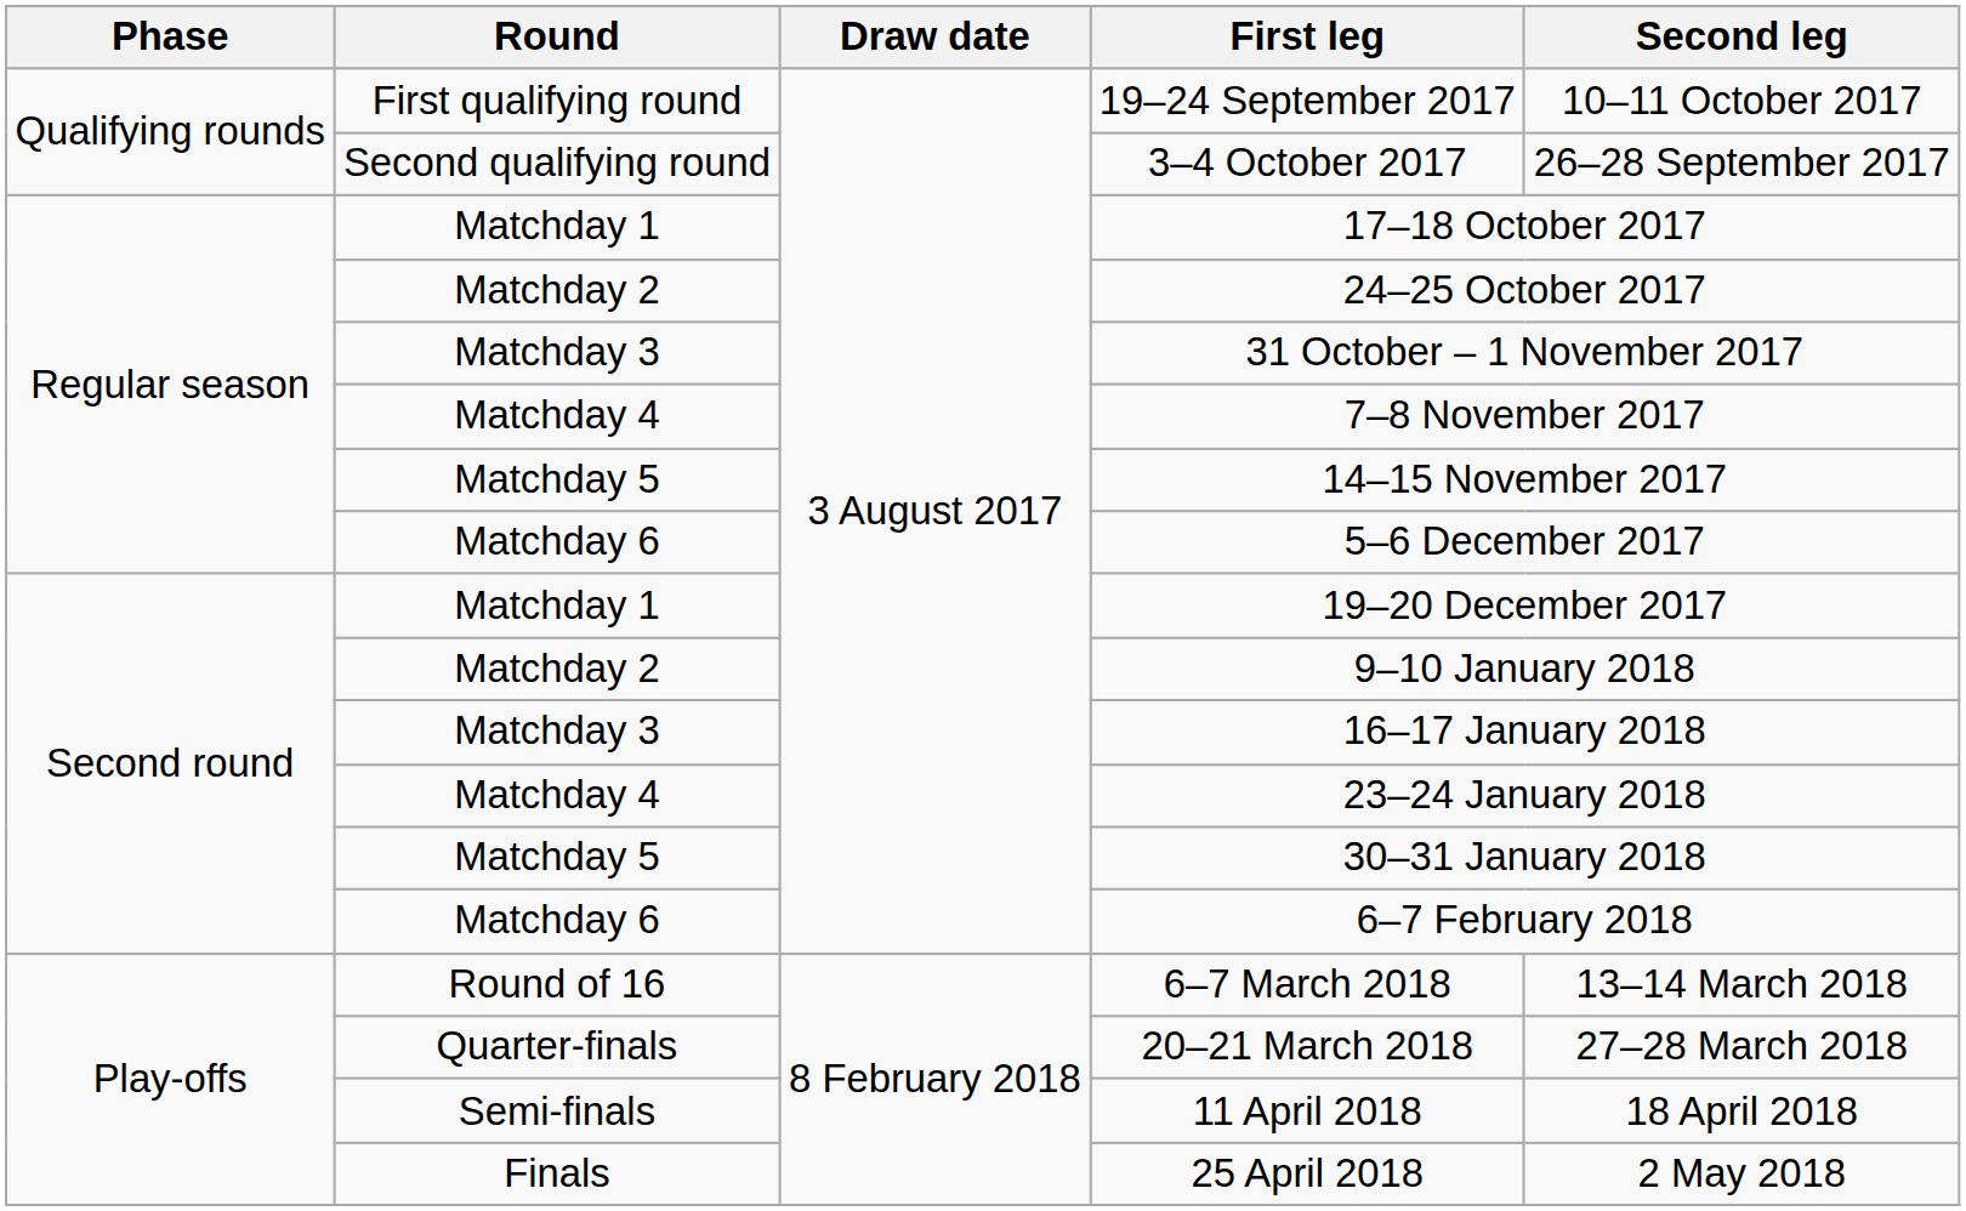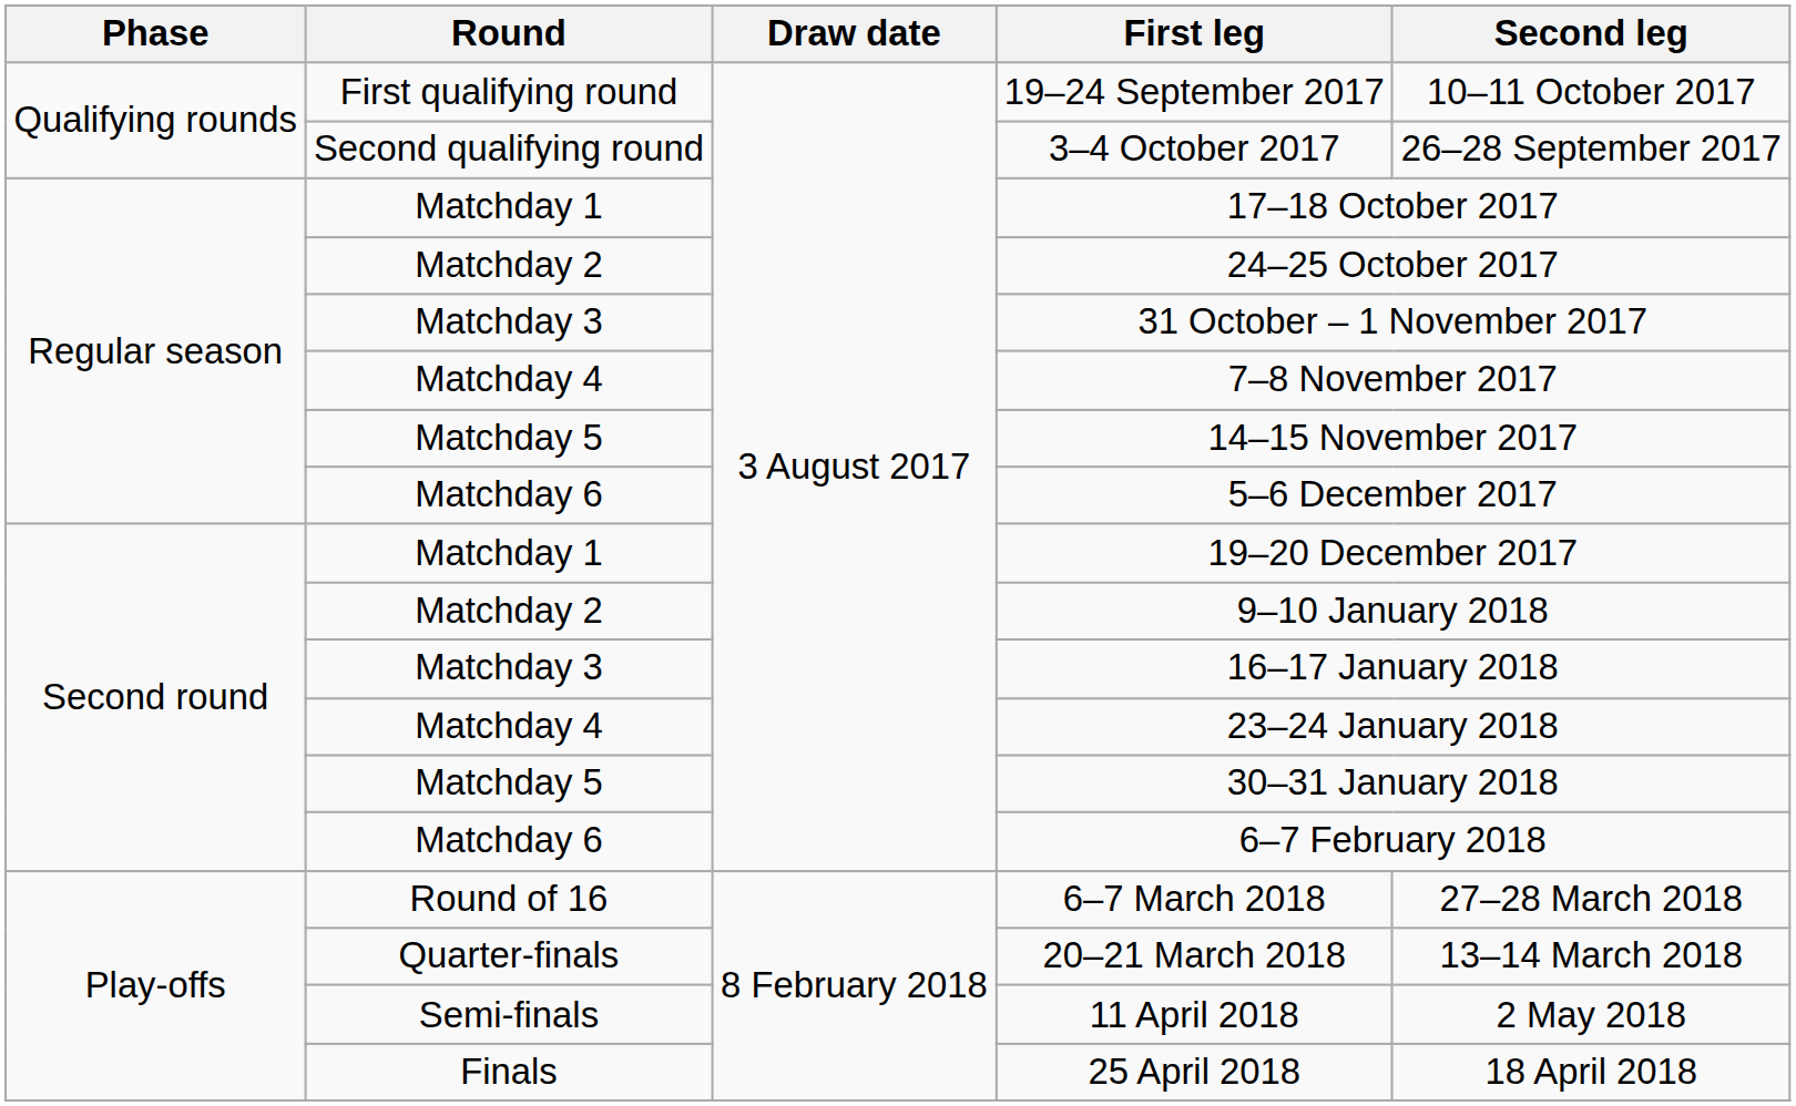 <table class="wikitable" style="text-align:center">
 <tr>
 <th>Phase</th>
 <th>Round</th>
 <th>Draw date</th>
 <th>First leg</th>
 <th>Second leg</th>
 </tr>
 <tr>
 <td rowspan=2>Qualifying rounds</td>
 <td>First qualifying round</td>
 <td rowspan=14>3 August 2017</td>
 <td>19–24 September 2017</td>
 <td>10–11 October 2017</td>
 </tr>
 <tr>
 <td>Second qualifying round</td>
 <td>3–4 October 2017</td>
 <td>26–28 September 2017</td>
 </tr>
 <tr>
 <td rowspan=6>Regular season</td>
 <td>Matchday 1</td>
 <td colspan=2>17–18 October 2017</td>
 </tr>
 <tr>
 <td>Matchday 2</td>
 <td colspan=2>24–25 October 2017</td>
 </tr>
 <tr>
 <td>Matchday 3</td>
 <td colspan=2>31 October  – 1 November 2017</td>
 </tr>
 <tr>
 <td>Matchday 4</td>
 <td colspan=2>7–8 November 2017</td>
 </tr>
 <tr>
 <td>Matchday 5</td>
 <td colspan=2>14–15 November 2017</td>
 </tr>
 <tr>
 <td>Matchday 6</td>
 <td colspan=2>5–6 December 2017</td>
 </tr>
 <tr>
 <td rowspan=6>Second round</td>
 <td>Matchday 1</td>
 <td colspan=2>19–20 December 2017</td>
 </tr>
 <tr>
 <td>Matchday 2</td>
 <td colspan=2>9–10 January 2018</td>
 </tr>
 <tr>
 <td>Matchday 3</td>
 <td colspan=2>16–17 January 2018</td>
 </tr>
 <tr>
 <td>Matchday 4</td>
 <td colspan=2>23–24 January 2018</td>
 </tr>
 <tr>
 <td>Matchday 5</td>
 <td colspan=2>30–31 January 2018</td>
 </tr>
 <tr>
 <td>Matchday 6</td>
 <td colspan=2>6–7 February 2018</td>
 </tr>
 <tr>
 <td rowspan=4>Play-offs</td>
 <td>Round of 16</td>
 <td rowspan=4>8 February 2018</td>
 <td>6–7 March 2018</td>
-<td>13–14 March 2018</td>
+<td>27–28 March 2018</td>
 </tr>
 <tr>
 <td>Quarter-finals</td>
 <td>20–21 March 2018</td>
-<td>27–28 March 2018</td>
+<td>13–14 March 2018</td>
 </tr>
 <tr>
 <td>Semi-finals</td>
 <td>11 April 2018</td>
-<td>18 April 2018</td>
+<td>2 May 2018</td>
 </tr>
 <tr>
 <td>Finals</td>
 <td>25 April 2018</td>
-<td>2 May 2018</td>
+<td>18 April 2018</td>
 </tr>
 <tr>
 </tr>
 </table>
